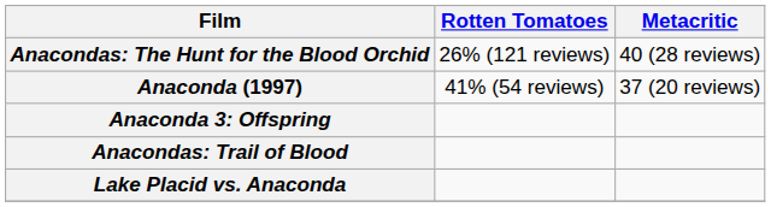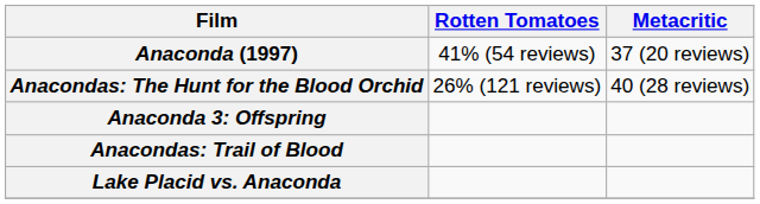 <table class="wikitable plainrowheaders" style="text-align:center;">
 <tr>
 <th>Film</th>
 <th><a href='#'>Rotten Tomatoes</a></th>
 <th><a href='#'>Metacritic</a></th>
 </tr>
 <tr>
+<th scope="row"><em>Anaconda</em> (1997)</th>
+<td>41% (54 reviews)</td>
+<td>37 (20 reviews)</td>
+</tr>
+<tr>
 <th scope="row"><em>Anacondas: The Hunt for the Blood Orchid</em></th>
 <td>26% (121 reviews)</td>
 <td>40 (28 reviews)</td>
-</tr>
-<tr>
-<th scope="row"><em>Anaconda</em> (1997)</th>
-<td>41% (54 reviews)</td>
-<td>37 (20 reviews)</td>
 </tr>
 <tr>
 <th scope="row"><em>Anaconda 3: Offspring</em></th>
 <td></td>
 <td></td>
 </tr>
 <tr>
 <th scope="row"><em>Anacondas: Trail of Blood</em></th>
 <td></td>
 <td></td>
 </tr>
 <tr>
 <th scope="row"><em>Lake Placid vs. Anaconda</em></th>
 <td></td>
 <td></td>
 </tr>
 <tr>
 </tr>
 </table>
